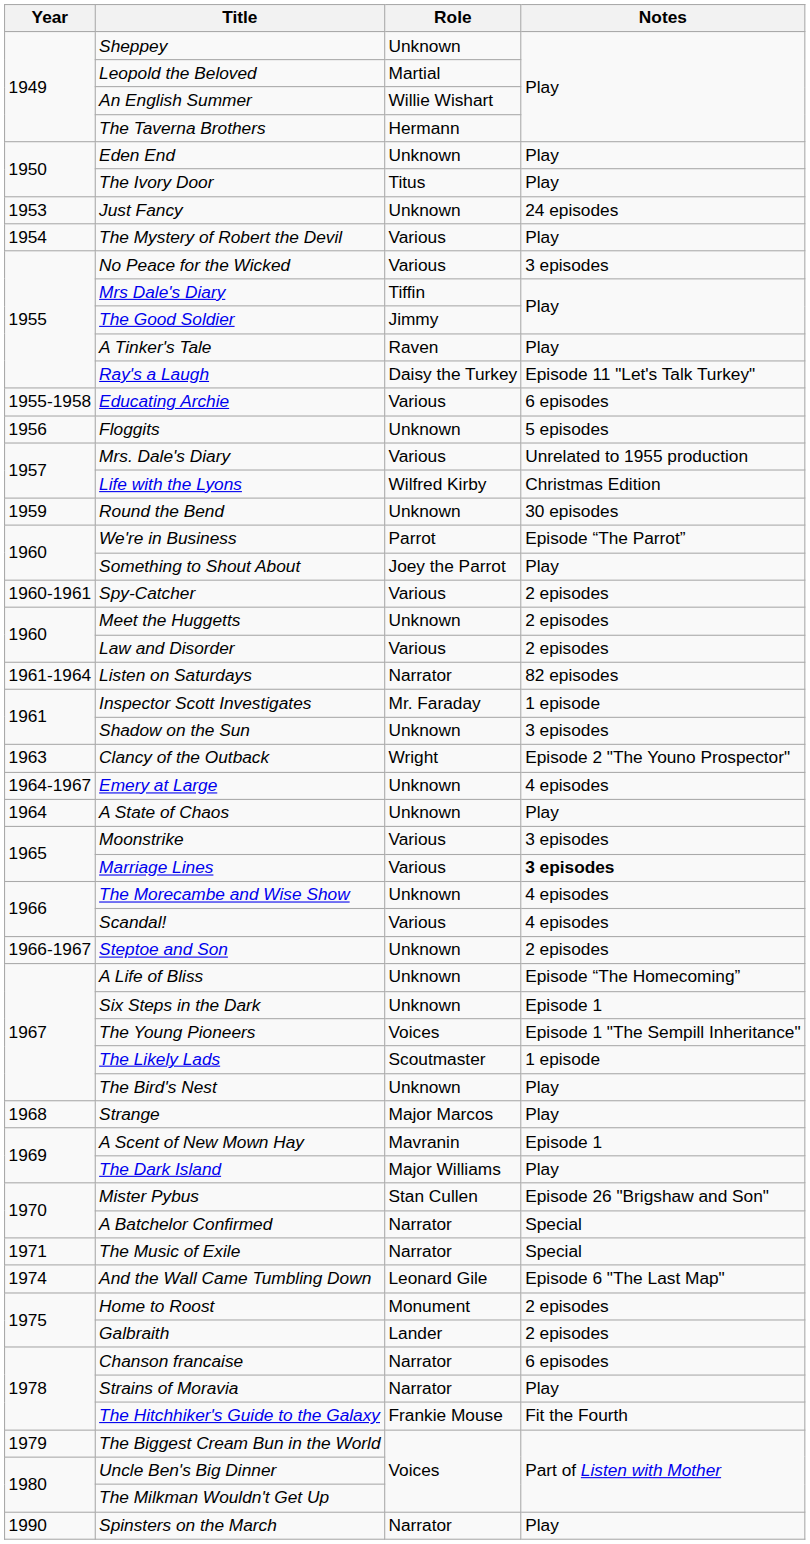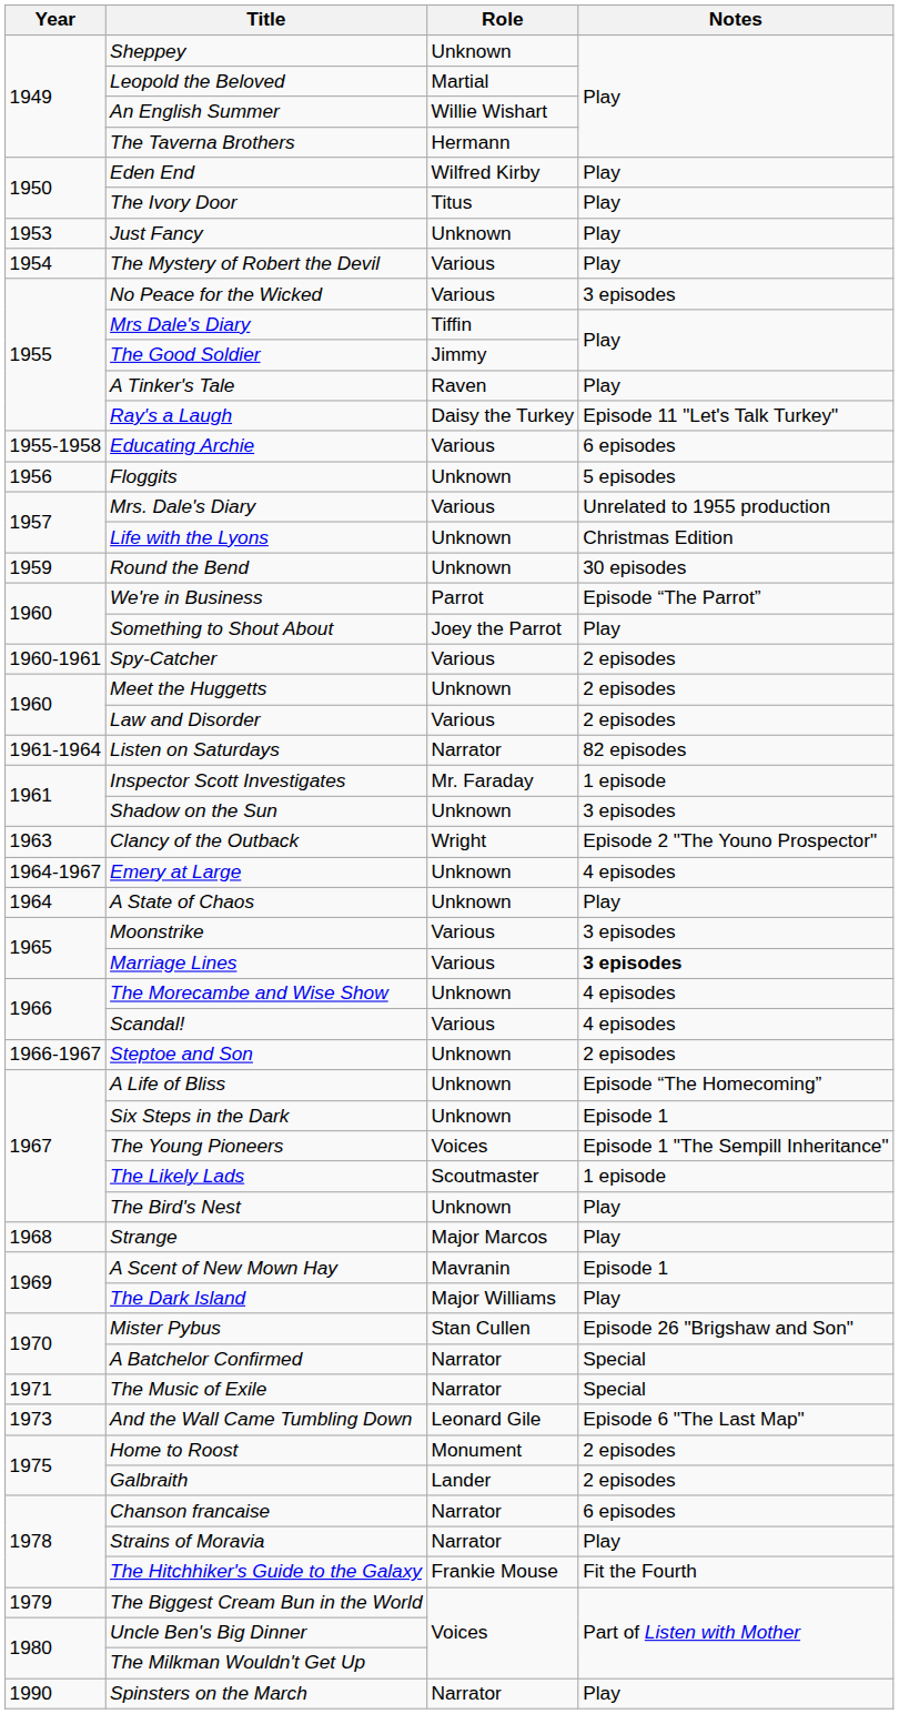 <table class="wikitable">
 <tr>
 <th>Year</th>
 <th>Title</th>
 <th>Role</th>
 <th>Notes</th>
 </tr>
 <tr>
 <td rowspan="4">1949</td>
 <td><em>Sheppey</em></td>
 <td>Unknown</td>
 <td rowspan="4">Play</td>
 </tr>
 <tr>
 <td><em>Leopold the Beloved</em></td>
 <td>Martial</td>
 </tr>
 <tr>
 <td><em>An English Summer</em></td>
 <td>Willie Wishart</td>
 </tr>
 <tr>
 <td><em>The Taverna Brothers</em></td>
 <td>Hermann</td>
 </tr>
 <tr>
 <td rowspan="2">1950</td>
 <td><em>Eden End</em></td>
-<td>Unknown</td>
+<td>Wilfred Kirby</td>
 <td>Play</td>
 </tr>
 <tr>
 <td><em>The Ivory Door</em></td>
 <td>Titus</td>
 <td>Play</td>
 </tr>
 <tr>
 <td>1953</td>
 <td><em>Just Fancy</em></td>
 <td>Unknown</td>
-<td>24 episodes</td>
+<td>Play</td>
 </tr>
 <tr>
 <td>1954</td>
 <td><em>The Mystery of Robert the Devil</em></td>
 <td>Various</td>
 <td>Play</td>
 </tr>
 <tr>
 <td rowspan="5">1955</td>
 <td><em>No Peace for the Wicked</em></td>
 <td>Various</td>
 <td>3 episodes</td>
 </tr>
 <tr>
 <td><em><a href='#'>Mrs Dale's Diary</a></em></td>
 <td>Tiffin</td>
 <td rowspan="2">Play</td>
 </tr>
 <tr>
 <td><em><a href='#'>The Good Soldier</a></em></td>
 <td>Jimmy</td>
 </tr>
 <tr>
 <td><em>A Tinker's Tale</em></td>
 <td>Raven</td>
 <td>Play</td>
 </tr>
 <tr>
 <td><em><a href='#'>Ray's a Laugh</a></em></td>
 <td>Daisy the Turkey</td>
 <td>Episode 11 "Let's Talk Turkey"</td>
 </tr>
 <tr>
 <td>1955-1958</td>
 <td><em><a href='#'>Educating Archie</a></em></td>
 <td>Various</td>
 <td>6 episodes</td>
 </tr>
 <tr>
 <td>1956</td>
 <td><em>Floggits</em></td>
 <td>Unknown</td>
 <td>5 episodes</td>
 </tr>
 <tr>
 <td rowspan="2">1957</td>
 <td><em>Mrs. Dale's Diary</em></td>
 <td>Various</td>
 <td>Unrelated to 1955 production</td>
 </tr>
 <tr>
 <td><em><a href='#'>Life with the Lyons</a></em></td>
-<td>Wilfred Kirby</td>
+<td>Unknown</td>
 <td>Christmas Edition</td>
 </tr>
 <tr>
 <td>1959</td>
 <td><em>Round the Bend</em></td>
 <td>Unknown</td>
 <td>30 episodes</td>
 </tr>
 <tr>
 <td rowspan="2">1960</td>
 <td><em>We're in Business</em></td>
 <td>Parrot</td>
 <td>Episode “The Parrot”</td>
 </tr>
 <tr>
 <td><em>Something to Shout About</em></td>
 <td>Joey the Parrot</td>
 <td>Play</td>
 </tr>
 <tr>
 <td>1960-1961</td>
 <td><em>Spy-Catcher</em></td>
 <td>Various</td>
 <td>2 episodes</td>
 </tr>
 <tr>
 <td rowspan="2">1960</td>
 <td><em>Meet the Huggetts</em></td>
 <td>Unknown</td>
 <td>2 episodes</td>
 </tr>
 <tr>
 <td><em>Law and Disorder</em></td>
 <td>Various</td>
 <td>2 episodes</td>
 </tr>
 <tr>
 <td>1961-1964</td>
 <td><em>Listen on Saturdays</em></td>
 <td>Narrator</td>
 <td>82 episodes</td>
 </tr>
 <tr>
 <td rowspan="2">1961</td>
 <td><em>Inspector Scott Investigates</em></td>
 <td>Mr. Faraday</td>
 <td>1 episode</td>
 </tr>
 <tr>
 <td><em>Shadow on the Sun</em></td>
 <td>Unknown</td>
 <td>3 episodes</td>
 </tr>
 <tr>
 <td>1963</td>
 <td><em>Clancy of the Outback</em></td>
 <td>Wright</td>
 <td>Episode 2 "The Youno Prospector"</td>
 </tr>
 <tr>
 <td>1964-1967</td>
 <td><em><a href='#'>Emery at Large</a></em></td>
 <td>Unknown</td>
 <td>4 episodes</td>
 </tr>
 <tr>
 <td>1964</td>
 <td><em>A State of Chaos</em></td>
 <td>Unknown</td>
 <td>Play</td>
 </tr>
 <tr>
 <td rowspan="2">1965</td>
 <td><em>Moonstrike</em></td>
 <td>Various</td>
 <td>3 episodes</td>
 </tr>
 <tr>
 <td><em><a href='#'>Marriage Lines</a></em></td>
 <td>Various</td>
 <td><strong>3 episodes</strong></td>
 </tr>
 <tr>
 <td rowspan="2">1966</td>
 <td><em><a href='#'>The Morecambe and Wise Show</a></em></td>
 <td>Unknown</td>
 <td>4 episodes</td>
 </tr>
 <tr>
 <td><em>Scandal!</em></td>
 <td>Various</td>
 <td>4 episodes</td>
 </tr>
 <tr>
 <td>1966-1967</td>
 <td><em><a href='#'>Steptoe and Son</a></em></td>
 <td>Unknown</td>
 <td>2 episodes</td>
 </tr>
 <tr>
 <td rowspan="5">1967</td>
 <td><em>A Life of Bliss</em></td>
 <td>Unknown</td>
 <td>Episode “The Homecoming”</td>
 </tr>
 <tr>
 <td><em>Six Steps in the Dark</em></td>
 <td>Unknown</td>
 <td>Episode 1</td>
 </tr>
 <tr>
 <td><em>The Young Pioneers</em></td>
 <td>Voices</td>
 <td>Episode 1 "The Sempill Inheritance"</td>
 </tr>
 <tr>
 <td><em><a href='#'>The Likely Lads</a></em></td>
 <td>Scoutmaster</td>
 <td>1 episode</td>
 </tr>
 <tr>
 <td><em>The Bird's Nest</em></td>
 <td>Unknown</td>
 <td>Play</td>
 </tr>
 <tr>
 <td>1968</td>
 <td><em>Strange</em></td>
 <td>Major Marcos</td>
 <td>Play</td>
 </tr>
 <tr>
 <td rowspan="2">1969</td>
 <td><em>A Scent of New Mown Hay</em></td>
 <td>Mavranin</td>
 <td>Episode 1</td>
 </tr>
 <tr>
 <td><em><a href='#'>The Dark Island</a></em></td>
 <td>Major Williams</td>
 <td>Play</td>
 </tr>
 <tr>
 <td rowspan="2">1970</td>
 <td><em>Mister Pybus</em></td>
 <td>Stan Cullen</td>
 <td>Episode 26 "Brigshaw and Son"</td>
 </tr>
 <tr>
 <td><em>A Batchelor Confirmed</em></td>
 <td>Narrator</td>
 <td>Special</td>
 </tr>
 <tr>
 <td>1971</td>
 <td><em>The Music of Exile</em></td>
 <td>Narrator</td>
 <td>Special</td>
 </tr>
 <tr>
-<td>1974</td>
+<td>1973</td>
 <td><em>And the Wall Came Tumbling Down</em></td>
 <td>Leonard Gile</td>
 <td>Episode 6 "The Last Map"</td>
 </tr>
 <tr>
 <td rowspan="2">1975</td>
 <td><em>Home to Roost</em></td>
 <td>Monument</td>
 <td>2 episodes</td>
 </tr>
 <tr>
 <td><em>Galbraith</em></td>
 <td>Lander</td>
 <td>2 episodes</td>
 </tr>
 <tr>
 <td rowspan="3">1978</td>
 <td><em>Chanson francaise</em></td>
 <td>Narrator</td>
 <td>6 episodes</td>
 </tr>
 <tr>
 <td><em>Strains of Moravia</em></td>
 <td>Narrator</td>
 <td>Play</td>
 </tr>
 <tr>
 <td><em><a href='#'>The Hitchhiker's Guide to the Galaxy</a></em></td>
 <td>Frankie Mouse</td>
 <td>Fit the Fourth</td>
 </tr>
 <tr>
 <td>1979</td>
 <td><em>The Biggest Cream Bun in the World</em></td>
 <td rowspan="3">Voices</td>
 <td rowspan="3">Part of <em><a href='#'>Listen with Mother</a></em></td>
 </tr>
 <tr>
 <td rowspan="2">1980</td>
 <td><em>Uncle Ben's Big Dinner</em></td>
 </tr>
 <tr>
 <td><em>The Milkman Wouldn't Get Up</em></td>
 </tr>
 <tr>
 <td>1990</td>
 <td><em>Spinsters on the March</em></td>
 <td>Narrator</td>
 <td>Play</td>
 </tr>
 </table>
